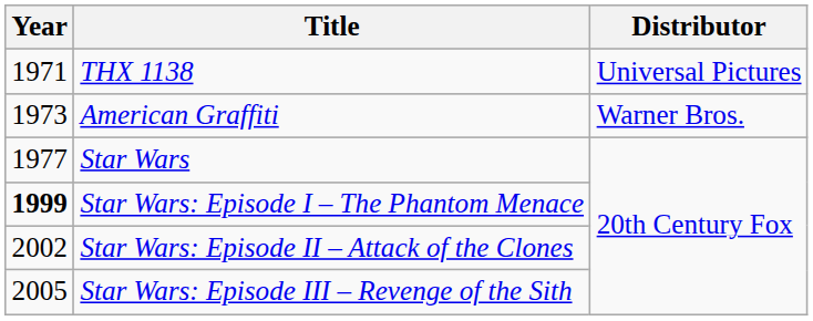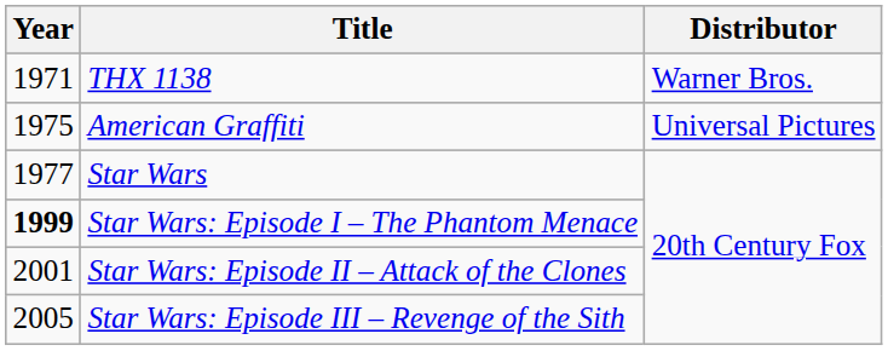 <table class="wikitable">
 <tr>
 <th>Year</th>
 <th>Title</th>
 <th>Distributor</th>
 </tr>
 <tr>
 <td>1971</td>
 <td><em><a href='#'>THX 1138</a></em></td>
-<td><a href='#'>Universal Pictures</a></td>
+<td><a href='#'>Warner Bros.</a></td>
 </tr>
 <tr>
-<td>1973</td>
+<td>1975</td>
 <td><em><a href='#'>American Graffiti</a></em></td>
-<td><a href='#'>Warner Bros.</a></td>
+<td><a href='#'>Universal Pictures</a></td>
 </tr>
 <tr>
 <td>1977</td>
 <td><em><a href='#'>Star Wars</a></em></td>
 <td rowspan="4"><a href='#'>20th Century Fox</a></td>
 </tr>
 <tr>
 <td><strong>1999</strong></td>
 <td><em><a href='#'>Star Wars: Episode I – The Phantom Menace</a></em></td>
 </tr>
 <tr>
-<td>2002</td>
+<td>2001</td>
 <td><em><a href='#'>Star Wars: Episode II – Attack of the Clones</a></em></td>
 </tr>
 <tr>
 <td>2005</td>
 <td><em><a href='#'>Star Wars: Episode III – Revenge of the Sith</a></em></td>
 </tr>
 </table>
